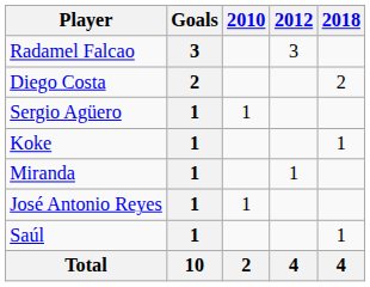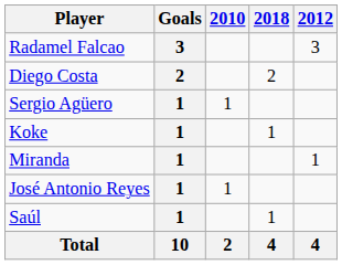 <table class="wikitable sortable" style="text-align:center;">
 <tr>
 <th>Player</th>
 <th>Goals</th>
 <th><a href='#'>2010</a></th>
+<th><a href='#'>2018</a></th>
 <th><a href='#'>2012</a></th>
-<th><a href='#'>2018</a></th>
 </tr>
 <tr>
 <td align="left"> <a href='#'>Radamel Falcao</a></td>
 <th>3</th>
 <td></td>
+<td></td>
 <td>3</td>
-<td></td>
 </tr>
 <tr>
 <td align="left"> <a href='#'>Diego Costa</a></td>
 <th>2</th>
 <td></td>
+<td>2</td>
 <td></td>
-<td>2</td>
 </tr>
 <tr>
 <td align="left"> <a href='#'>Sergio Agüero</a></td>
 <th>1</th>
 <td>1</td>
 <td></td>
 <td></td>
 </tr>
 <tr>
 <td align="left"> <a href='#'>Koke</a></td>
 <th>1</th>
 <td></td>
+<td>1</td>
 <td></td>
-<td>1</td>
 </tr>
 <tr>
 <td align="left"> <a href='#'>Miranda</a></td>
 <th>1</th>
 <td></td>
+<td></td>
 <td>1</td>
-<td></td>
 </tr>
 <tr>
 <td align="left"> <a href='#'>José Antonio Reyes</a></td>
 <th>1</th>
 <td>1</td>
 <td></td>
 <td></td>
 </tr>
 <tr>
 <td align="left"> <a href='#'>Saúl</a></td>
 <th>1</th>
 <td></td>
+<td>1</td>
 <td></td>
-<td>1</td>
 </tr>
 <tr class="sortbottom">
 <th>Total</th>
 <th>10</th>
 <th>2</th>
 <th>4</th>
 <th>4</th>
 </tr>
 </table>
